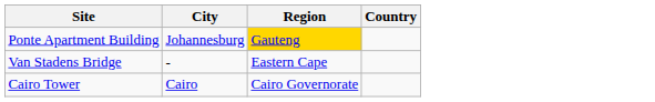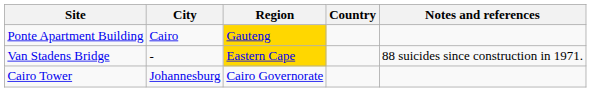 <table class="wikitable sortable">
 <tr>
 <th>Site</th>
 <th>City</th>
 <th>Region</th>
 <th>Country</th>
+<th>Notes and references</th>
 </tr>
 <tr>
 <td><a href='#'>Ponte Apartment Building</a></td>
-<td><a href='#'>Johannesburg</a></td>
+<td><a href='#'>Cairo</a></td>
 <td style="background: gold;"><a href='#'>Gauteng</a></td>
+<td></td>
 <td></td>
 </tr>
 <tr>
 <td><a href='#'>Van Stadens Bridge</a></td>
 <td>-</td>
-<td><a href='#'>Eastern Cape</a></td>
+<td style="background: gold;"><a href='#'>Eastern Cape</a></td>
 <td></td>
+<td>88 suicides since construction in 1971.</td>
 </tr>
 <tr>
 <td><a href='#'>Cairo Tower</a></td>
-<td><a href='#'>Cairo</a></td>
+<td><a href='#'>Johannesburg</a></td>
 <td><a href='#'>Cairo Governorate</a></td>
+<td></td>
 <td></td>
 </tr>
 </table>
